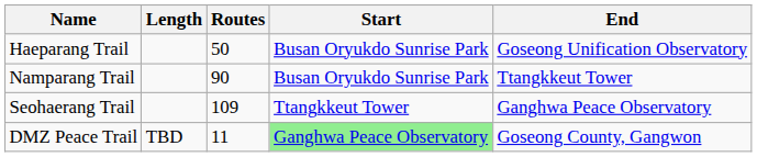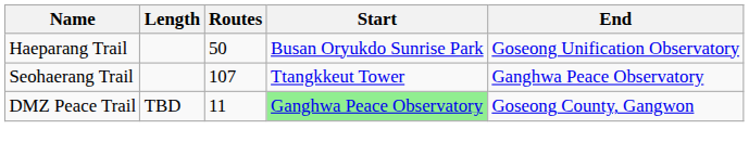 <table class="wikitable">
 <tr>
 <th>Name</th>
 <th>Length</th>
 <th>Routes</th>
 <th>Start</th>
 <th>End</th>
 </tr>
 <tr>
 <td>Haeparang Trail</td>
 <td></td>
 <td>50</td>
 <td><a href='#'>Busan Oryukdo Sunrise Park</a></td>
 <td><a href='#'>Goseong Unification Observatory</a></td>
 </tr>
 <tr>
-<td>Namparang Trail</td>
-<td></td>
-<td>90</td>
-<td><a href='#'>Busan Oryukdo Sunrise Park</a></td>
-<td><a href='#'>Ttangkkeut Tower</a></td>
-</tr>
-<tr>
 <td>Seohaerang Trail</td>
 <td></td>
-<td>109</td>
+<td>107</td>
 <td><a href='#'>Ttangkkeut Tower</a></td>
 <td><a href='#'>Ganghwa Peace Observatory</a></td>
 </tr>
 <tr>
 <td>DMZ Peace Trail</td>
 <td>TBD</td>
 <td>11</td>
 <td style="background: lightgreen;"><a href='#'>Ganghwa Peace Observatory</a></td>
 <td><a href='#'>Goseong County, Gangwon</a></td>
 </tr>
 </table>
